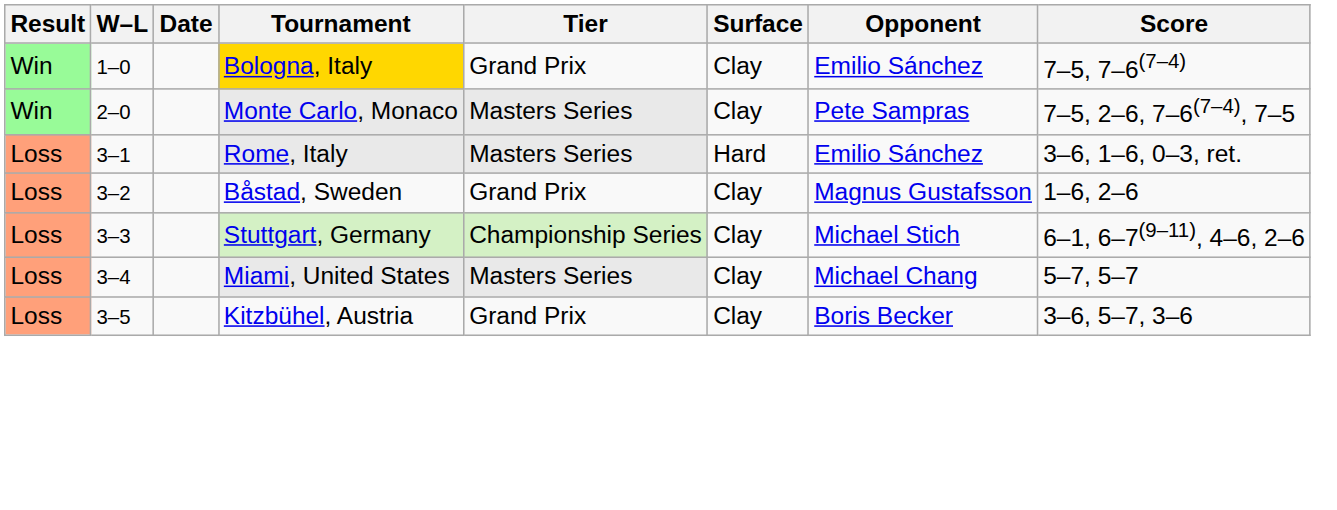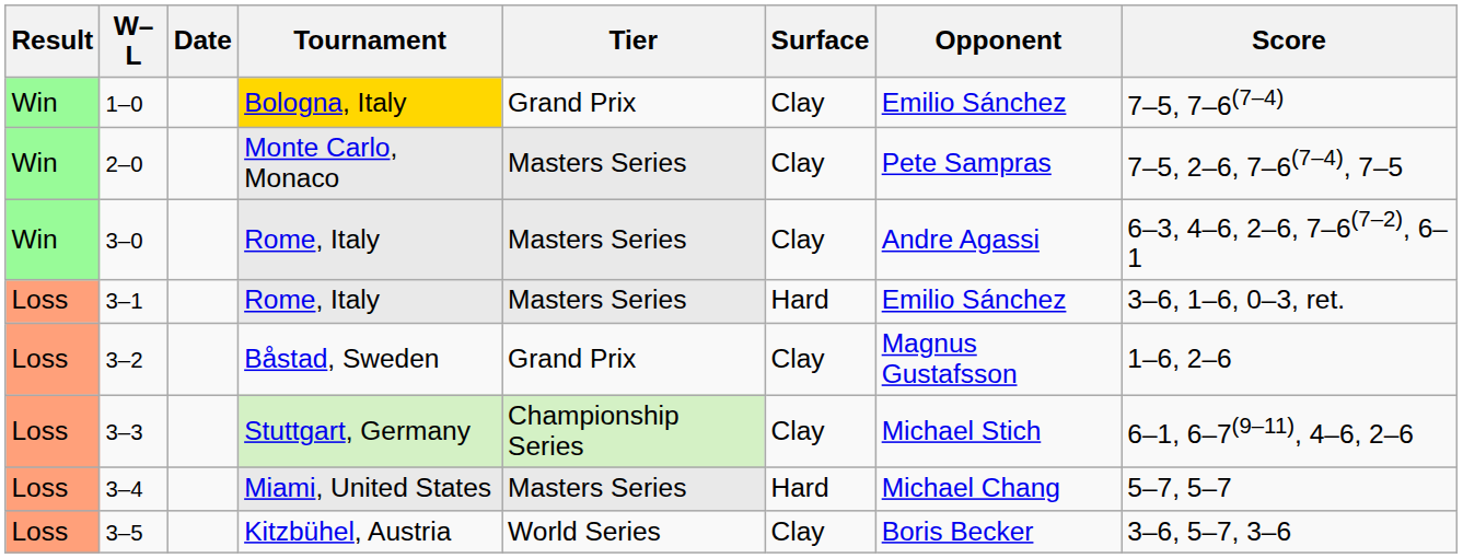 <table class="sortable wikitable">
 <tr>
 <th>Result</th>
 <th class="unsortable">W–L</th>
 <th>Date</th>
 <th>Tournament</th>
 <th>Tier</th>
 <th>Surface</th>
 <th>Opponent</th>
 <th class="unsortable">Score</th>
 </tr>
 <tr>
 <td style="background:#98fb98;">Win</td>
 <td><small>1–0</small></td>
 <td><a href='#'></a></td>
 <td style="background: gold;"><a href='#'>Bologna</a>, Italy</td>
 <td>Grand Prix</td>
 <td>Clay</td>
 <td> <a href='#'>Emilio Sánchez</a></td>
 <td>7–5, 7–6<sup>(7–4)</sup></td>
 </tr>
 <tr>
 <td style="background:#98fb98;">Win</td>
 <td><small>2–0</small></td>
 <td><a href='#'></a></td>
 <td style="background:#e9e9e9;"><a href='#'>Monte Carlo</a>, Monaco</td>
 <td style="background:#e9e9e9;">Masters Series</td>
 <td>Clay</td>
 <td> <a href='#'>Pete Sampras</a></td>
 <td>7–5, 2–6, 7–6<sup>(7–4)</sup>, 7–5</td>
+</tr>
+<tr>
+<td style="background:#98fb98;">Win</td>
+<td><small>3–0</small></td>
+<td><a href='#'></a></td>
+<td style="background:#e9e9e9;"><a href='#'>Rome</a>, Italy</td>
+<td style="background:#e9e9e9;">Masters Series</td>
+<td>Clay</td>
+<td> <a href='#'>Andre Agassi</a></td>
+<td>6–3, 4–6, 2–6, 7–6<sup>(7–2)</sup>, 6–1</td>
 </tr>
 <tr>
 <td style=background:#ffa07a>Loss</td>
 <td><small>3–1</small></td>
 <td><a href='#'></a></td>
 <td style="background:#e9e9e9;"><a href='#'>Rome</a>, Italy</td>
 <td style="background:#e9e9e9;">Masters Series</td>
 <td>Hard</td>
 <td> <a href='#'>Emilio Sánchez</a></td>
 <td>3–6, 1–6, 0–3, ret.</td>
 </tr>
 <tr>
 <td style=background:#ffa07a>Loss</td>
 <td><small>3–2</small></td>
 <td><a href='#'></a></td>
 <td><a href='#'>Båstad</a>, Sweden</td>
 <td>Grand Prix</td>
 <td>Clay</td>
 <td> <a href='#'>Magnus Gustafsson</a></td>
 <td>1–6, 2–6</td>
 </tr>
 <tr>
 <td style=background:#ffa07a>Loss</td>
 <td><small>3–3</small></td>
 <td><a href='#'></a></td>
 <td style="background:#d4f1c5;"><a href='#'>Stuttgart</a>, Germany</td>
 <td style="background:#d4f1c5;">Championship Series</td>
 <td>Clay</td>
 <td> <a href='#'>Michael Stich</a></td>
 <td>6–1, 6–7<sup>(9–11)</sup>, 4–6, 2–6</td>
 </tr>
 <tr>
 <td style=background:#ffa07a>Loss</td>
 <td><small>3–4</small></td>
 <td><a href='#'></a></td>
 <td style="background:#e9e9e9;"><a href='#'>Miami</a>, United States</td>
 <td style="background:#e9e9e9;">Masters Series</td>
-<td>Clay</td>
+<td>Hard</td>
 <td> <a href='#'>Michael Chang</a></td>
 <td>5–7, 5–7</td>
 </tr>
 <tr>
 <td style=background:#ffa07a>Loss</td>
 <td><small>3–5</small></td>
 <td><a href='#'></a></td>
 <td><a href='#'>Kitzbühel</a>, Austria</td>
-<td>Grand Prix</td>
+<td>World Series</td>
 <td>Clay</td>
 <td> <a href='#'>Boris Becker</a></td>
 <td>3–6, 5–7, 3–6</td>
 </tr>
 </table>
